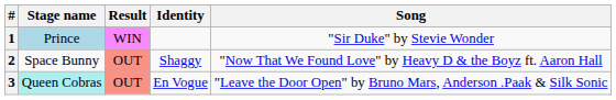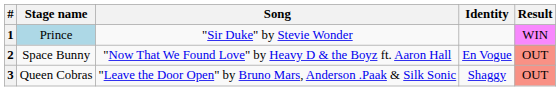 <table class="wikitable plainrowheaders" style="text-align: center;">
 <tr>
 <th>#</th>
 <th>Stage name</th>
+<th>Song</th>
+<th>Identity</th>
 <th>Result</th>
-<th>Identity</th>
-<th>Song</th>
 </tr>
 <tr>
 <th>1</th>
 <td style="background: lightblue;">Prince</td>
+<td>"<a href='#'>Sir Duke</a>" by <a href='#'>Stevie Wonder</a></td>
+<td></td>
 <td bgcolor=#F888FD>WIN</td>
-<td></td>
-<td>"<a href='#'>Sir Duke</a>" by <a href='#'>Stevie Wonder</a></td>
 </tr>
 <tr>
 <th>2</th>
 <td>Space Bunny</td>
+<td>"<a href='#'>Now That We Found Love</a>" by <a href='#'>Heavy D & the Boyz</a> ft. <a href='#'>Aaron Hall</a></td>
+<td><a href='#'>En Vogue</a></td>
 <td bgcolor=#F99185>OUT</td>
-<td><a href='#'>Shaggy</a></td>
-<td>"<a href='#'>Now That We Found Love</a>" by <a href='#'>Heavy D & the Boyz</a> ft. <a href='#'>Aaron Hall</a></td>
 </tr>
 <tr>
 <th>3</th>
-<td style="background: paleturquoise;">Queen Cobras</td>
+<td>Queen Cobras</td>
+<td>"<a href='#'>Leave the Door Open</a>" by <a href='#'>Bruno Mars</a>, <a href='#'>Anderson .Paak</a> & <a href='#'>Silk Sonic</a></td>
+<td><a href='#'>Shaggy</a></td>
 <td bgcolor=#F99185>OUT</td>
-<td><a href='#'>En Vogue</a></td>
-<td>"<a href='#'>Leave the Door Open</a>" by <a href='#'>Bruno Mars</a>, <a href='#'>Anderson .Paak</a> & <a href='#'>Silk Sonic</a></td>
 </tr>
 </table>
